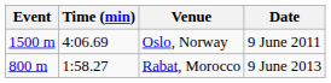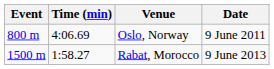 <table class="wikitable">
 <tr>
 <th>Event</th>
 <th>Time (<a href='#'>min</a>)</th>
 <th>Venue</th>
 <th>Date</th>
 </tr>
 <tr>
-<td><a href='#'>1500 m</a></td>
+<td><a href='#'>800 m</a></td>
 <td>4:06.69</td>
 <td><a href='#'>Oslo</a>, Norway</td>
 <td>9 June 2011</td>
 </tr>
 <tr>
-<td><a href='#'>800 m</a></td>
+<td><a href='#'>1500 m</a></td>
 <td>1:58.27</td>
 <td><a href='#'>Rabat</a>, Morocco</td>
 <td>9 June 2013</td>
 </tr>
 </table>
